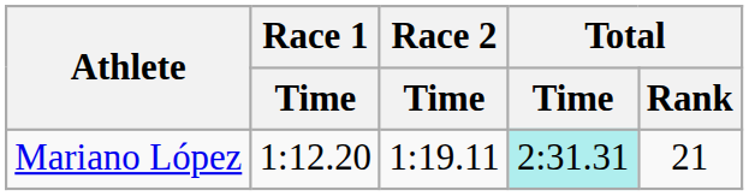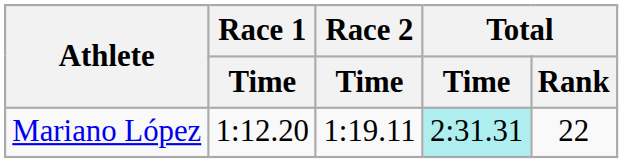 <table class="wikitable" style="font-size:90%">
 <tr>
 <th rowspan="2">Athlete</th>
 <th>Race 1</th>
 <th>Race 2</th>
 <th colspan="2">Total</th>
 </tr>
 <tr>
 <th>Time</th>
 <th>Time</th>
 <th>Time</th>
 <th>Rank</th>
 </tr>
 <tr>
 <td><a href='#'>Mariano López</a></td>
 <td align="center">1:12.20</td>
 <td align="center">1:19.11</td>
 <td align="center" style="background: paleturquoise;">2:31.31</td>
-<td align="center">21</td>
+<td align="center">22</td>
 </tr>
 </table>
